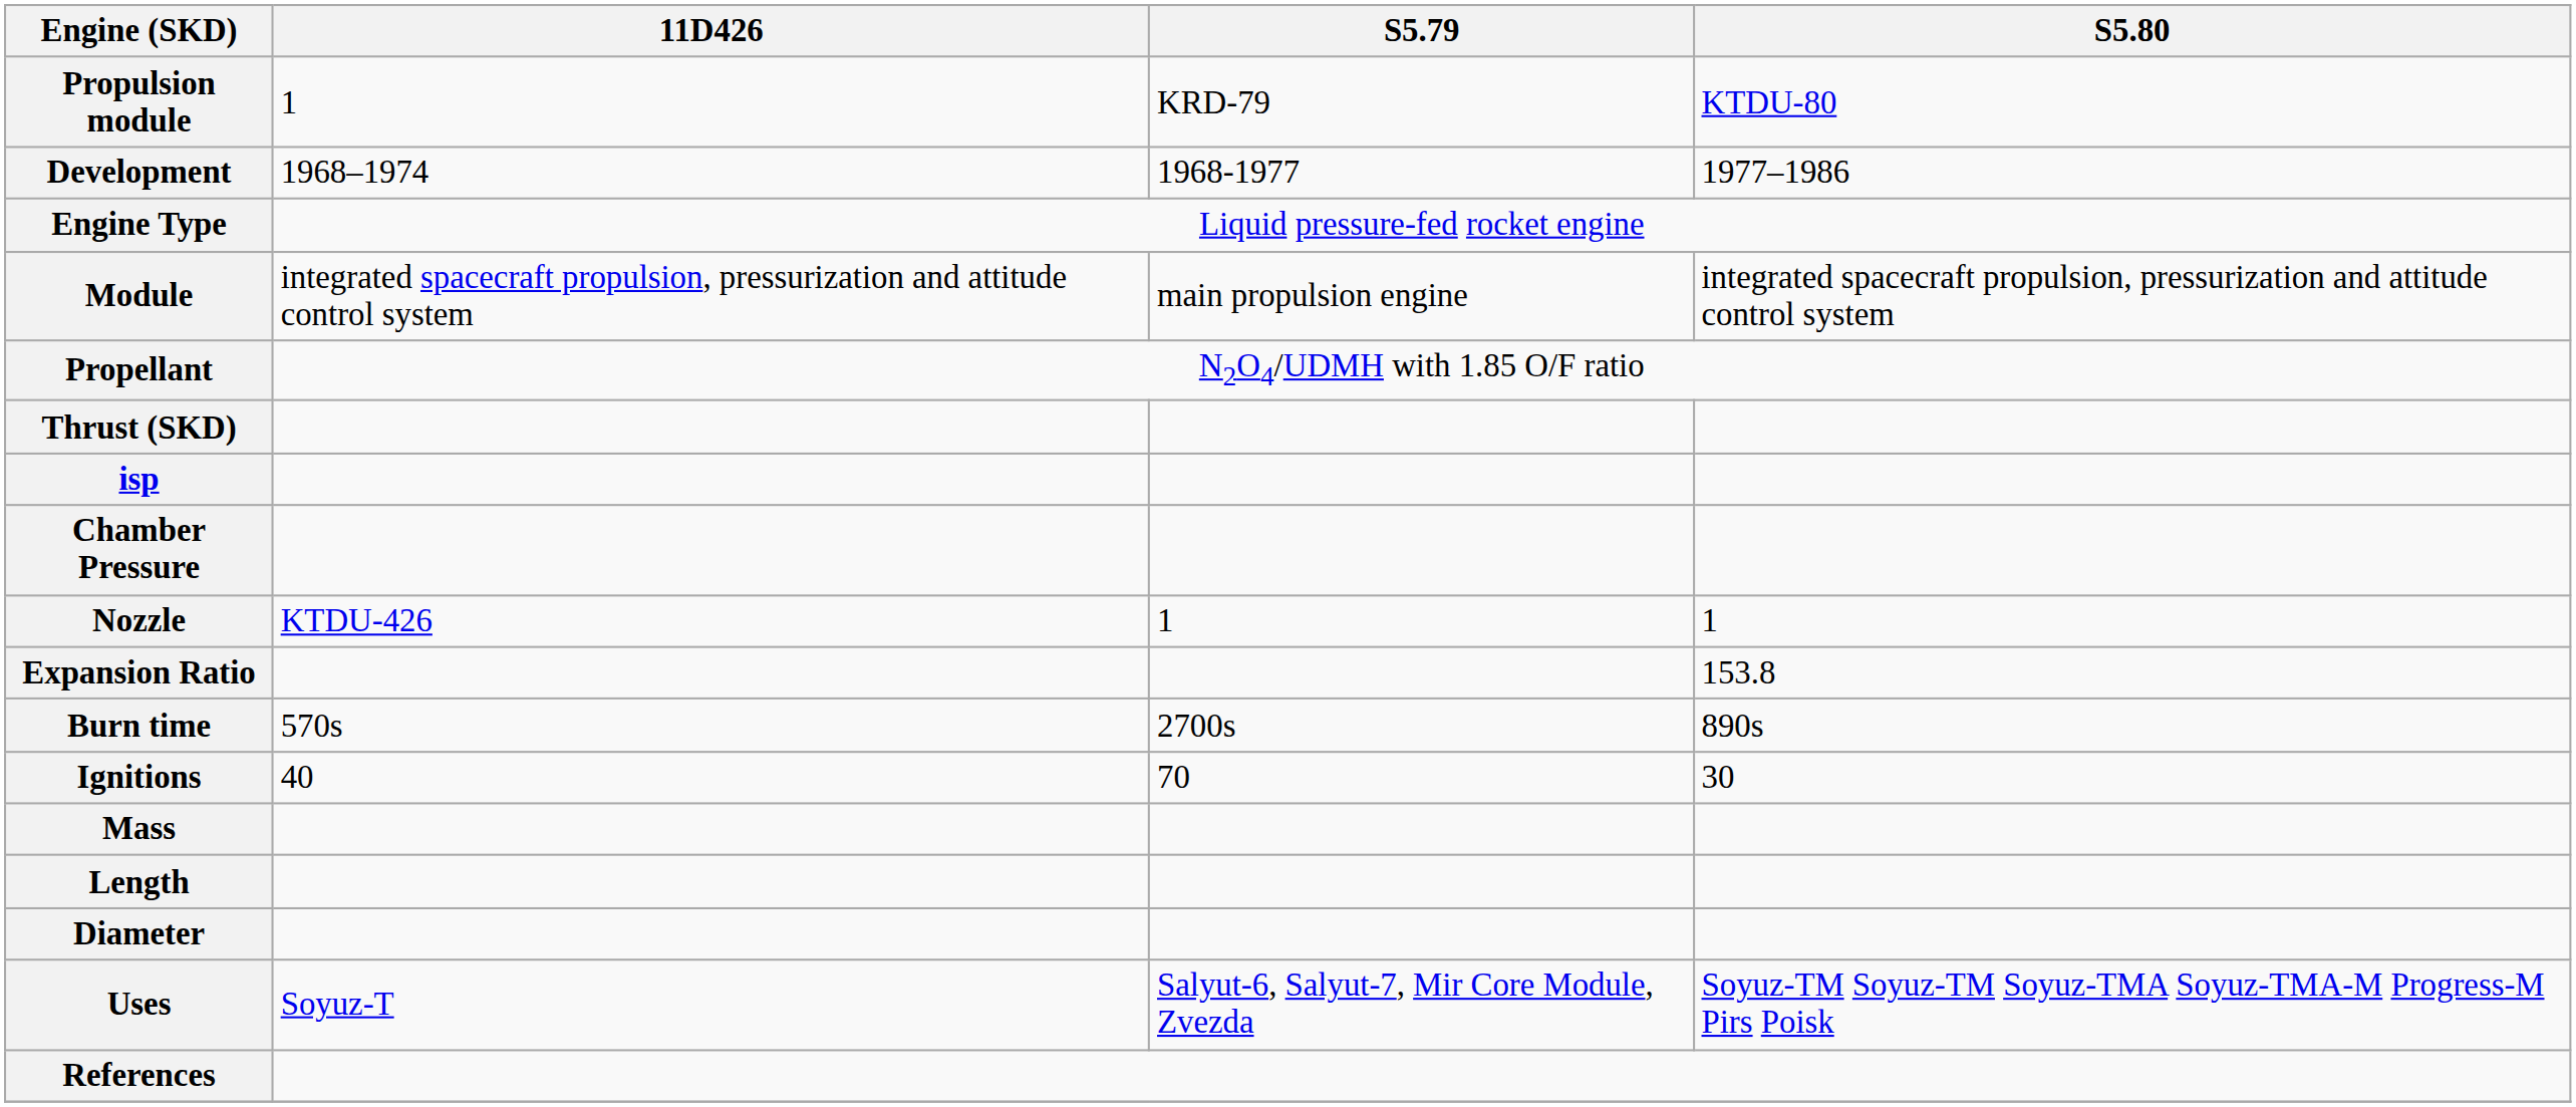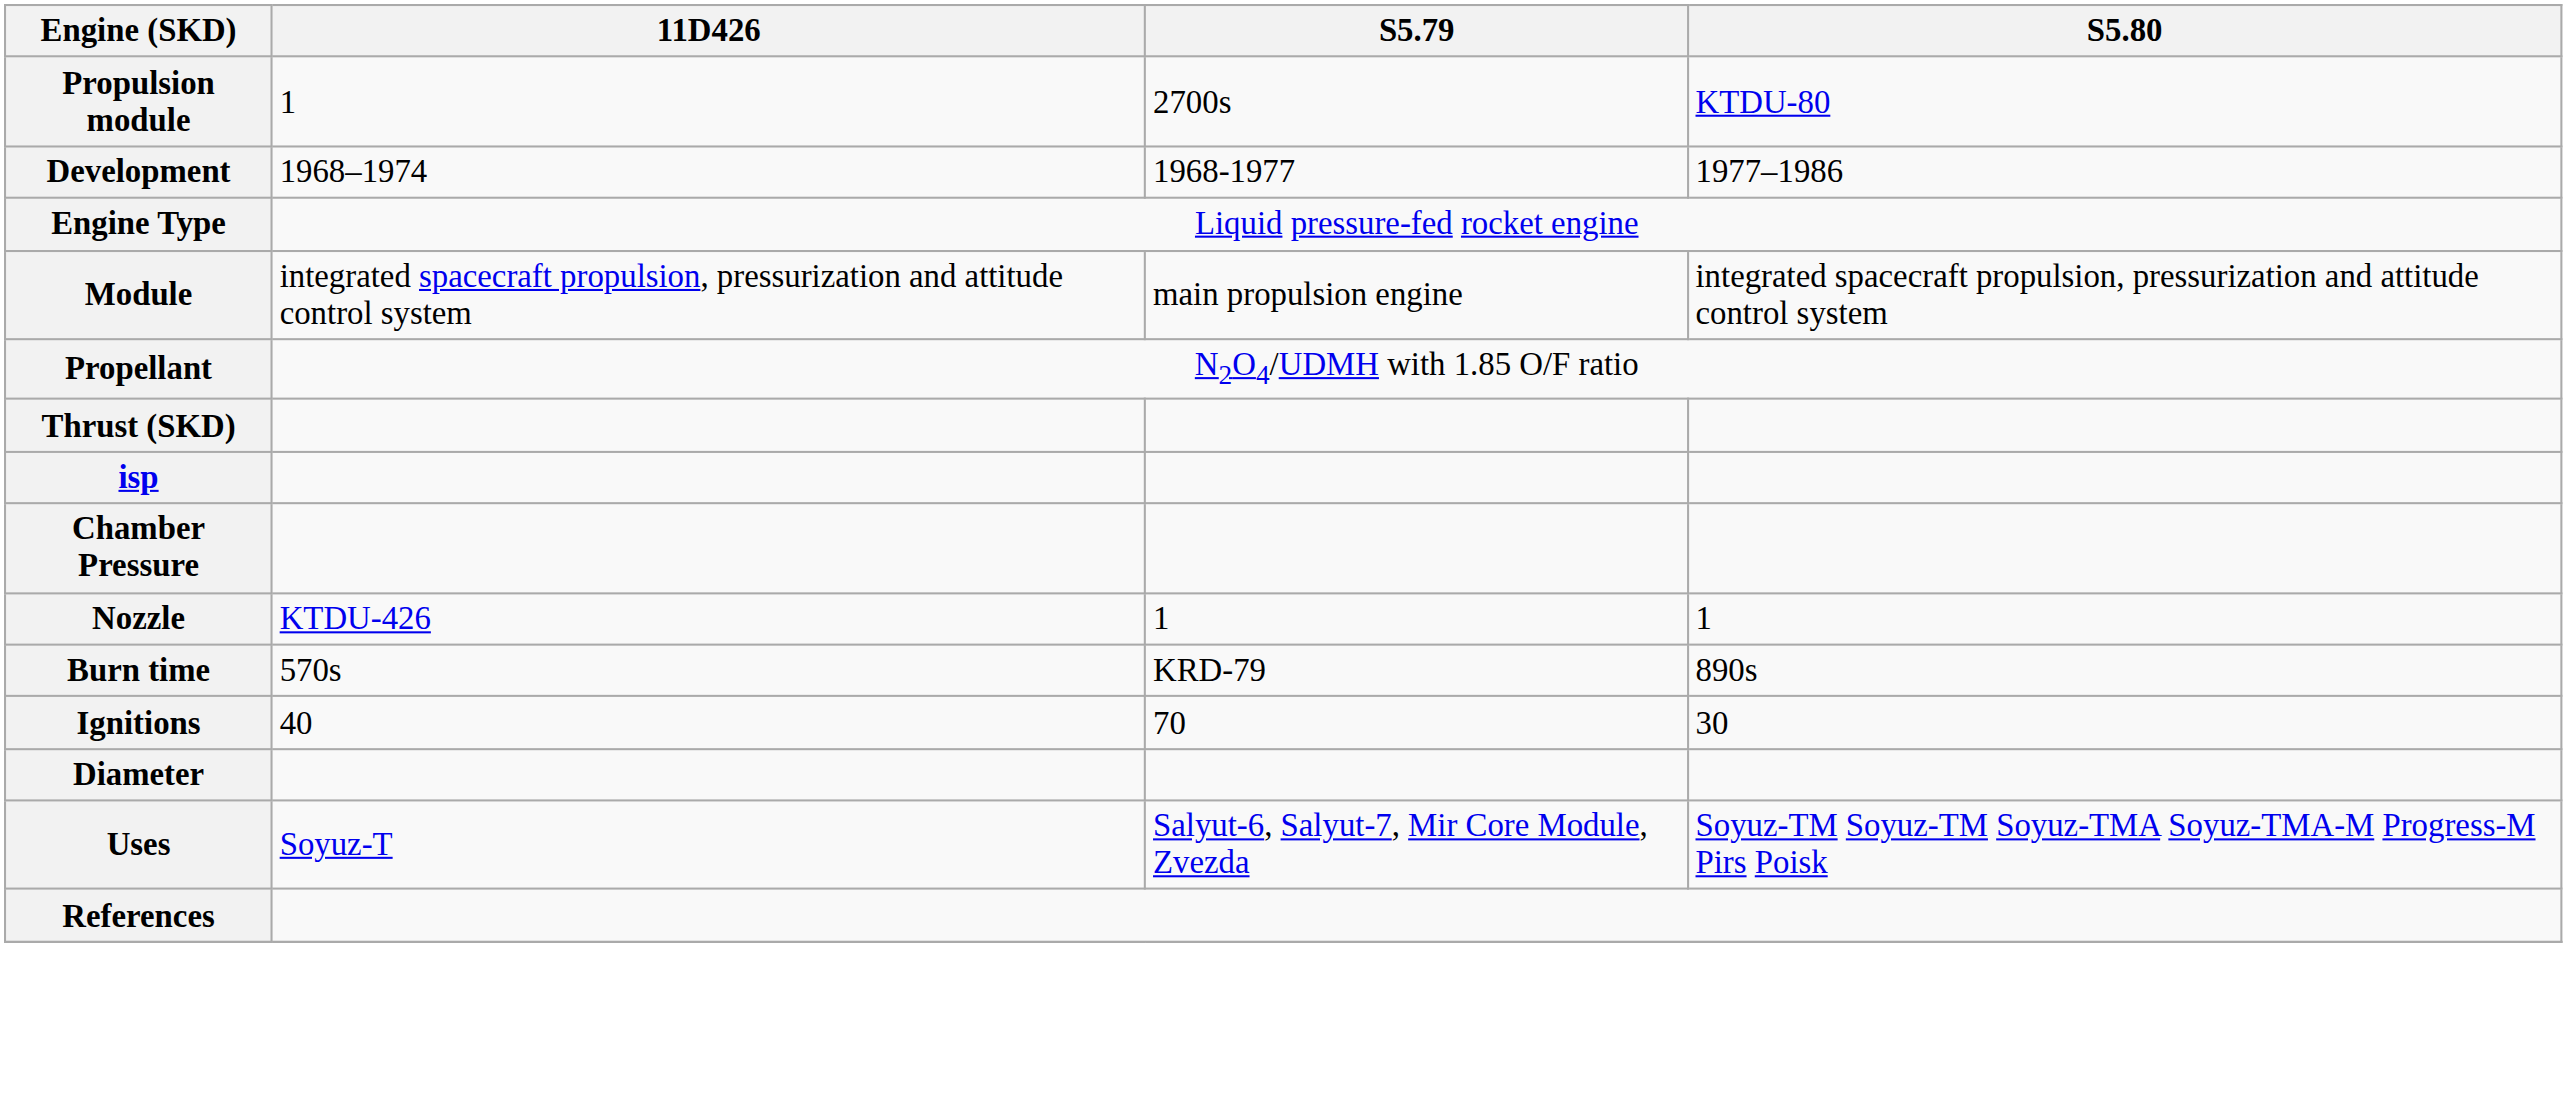 <table class="wikitable mw-collapsible">
 <tr>
 <th>Engine (SKD)</th>
 <th>11D426</th>
 <th>S5.79</th>
 <th>S5.80</th>
 </tr>
 <tr>
 <th>Propulsion module</th>
 <td>1</td>
-<td>KRD-79</td>
+<td>2700s</td>
 <td><a href='#'>KTDU-80</a></td>
 </tr>
 <tr>
 <th>Development</th>
 <td>1968–1974</td>
 <td>1968-1977</td>
 <td>1977–1986</td>
 </tr>
 <tr>
 <th>Engine Type</th>
 <td colspan="3" style="text-align: center;"><a href='#'>Liquid</a> <a href='#'>pressure-fed</a> <a href='#'>rocket engine</a></td>
 </tr>
 <tr>
 <th>Module</th>
 <td>integrated <a href='#'>spacecraft propulsion</a>, pressurization and attitude control system</td>
 <td>main propulsion engine</td>
 <td>integrated spacecraft propulsion, pressurization and attitude control system</td>
 </tr>
 <tr>
 <th>Propellant</th>
 <td colspan="3" style="text-align: center;"><a href='#'>N<sub>2</sub>O<sub>4</sub></a>/<a href='#'>UDMH</a> with 1.85 O/F ratio</td>
 </tr>
 <tr>
 <th>Thrust (SKD)</th>
 <td></td>
 <td></td>
 <td></td>
 </tr>
 <tr>
 <th><a href='#'>isp</a></th>
 <td></td>
 <td></td>
 <td></td>
 </tr>
 <tr>
 <th>Chamber Pressure</th>
 <td></td>
 <td></td>
 <td></td>
 </tr>
 <tr>
 <th>Nozzle</th>
 <td><a href='#'>KTDU-426</a></td>
 <td>1</td>
 <td>1</td>
 </tr>
 <tr>
-<th>Expansion Ratio</th>
-<td></td>
-<td></td>
-<td>153.8</td>
-</tr>
-<tr>
 <th>Burn time</th>
 <td>570s</td>
-<td>2700s</td>
+<td>KRD-79</td>
 <td>890s</td>
 </tr>
 <tr>
 <th>Ignitions</th>
 <td>40</td>
 <td>70</td>
 <td>30</td>
-</tr>
-<tr>
-<th>Mass</th>
-<td></td>
-<td></td>
-<td></td>
-</tr>
-<tr>
-<th>Length</th>
-<td></td>
-<td></td>
-<td></td>
 </tr>
 <tr>
 <th>Diameter</th>
 <td></td>
 <td></td>
 <td></td>
 </tr>
 <tr>
 <th>Uses</th>
 <td><a href='#'>Soyuz-T</a></td>
 <td><a href='#'>Salyut-6</a>, <a href='#'>Salyut-7</a>, <a href='#'>Mir Core Module</a>, <a href='#'>Zvezda</a></td>
 <td><a href='#'>Soyuz-TM</a> <a href='#'>Soyuz-TM</a> <a href='#'>Soyuz-TMA</a> <a href='#'>Soyuz-TMA-M</a> <a href='#'>Progress-M</a> <a href='#'>Pirs</a> <a href='#'>Poisk</a></td>
 </tr>
 <tr>
 <th>References</th>
 <td colspan="3" style="text-align: left;"></td>
 </tr>
 <tr>
 </tr>
 </table>
